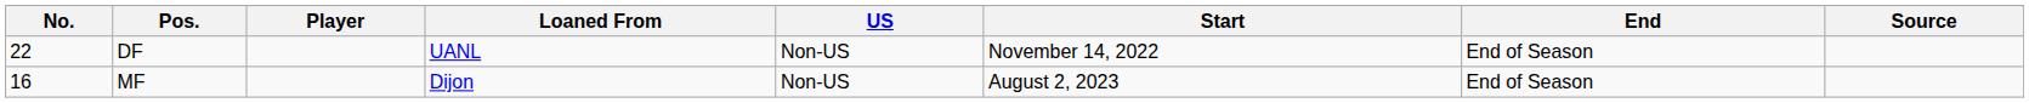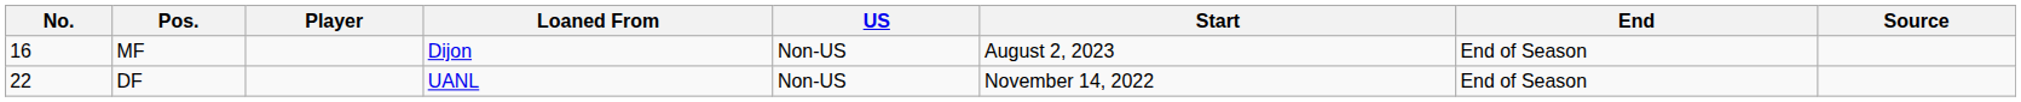 <table class="wikitable sortable" style="width:100%; text-align:center; font-size:95%; text-align:left;">
 <tr>
 <th>No.</th>
 <th>Pos.</th>
 <th>Player</th>
 <th>Loaned From</th>
 <th><a href='#'>US</a></th>
 <th>Start</th>
 <th>End</th>
 <th>Source</th>
 </tr>
 <tr>
+<td>16</td>
+<td>MF</td>
+<td></td>
+<td> <a href='#'>Dijon</a></td>
+<td>Non-US</td>
+<td>August 2, 2023</td>
+<td>End of Season</td>
+<td></td>
+</tr>
+<tr>
 <td>22</td>
 <td>DF</td>
 <td></td>
 <td> <a href='#'>UANL</a></td>
 <td>Non-US</td>
 <td>November 14, 2022</td>
 <td>End of Season</td>
 <td></td>
 </tr>
-<tr>
-<td>16</td>
-<td>MF</td>
-<td></td>
-<td> <a href='#'>Dijon</a></td>
-<td>Non-US</td>
-<td>August 2, 2023</td>
-<td>End of Season</td>
-<td></td>
-</tr>
 </table>
